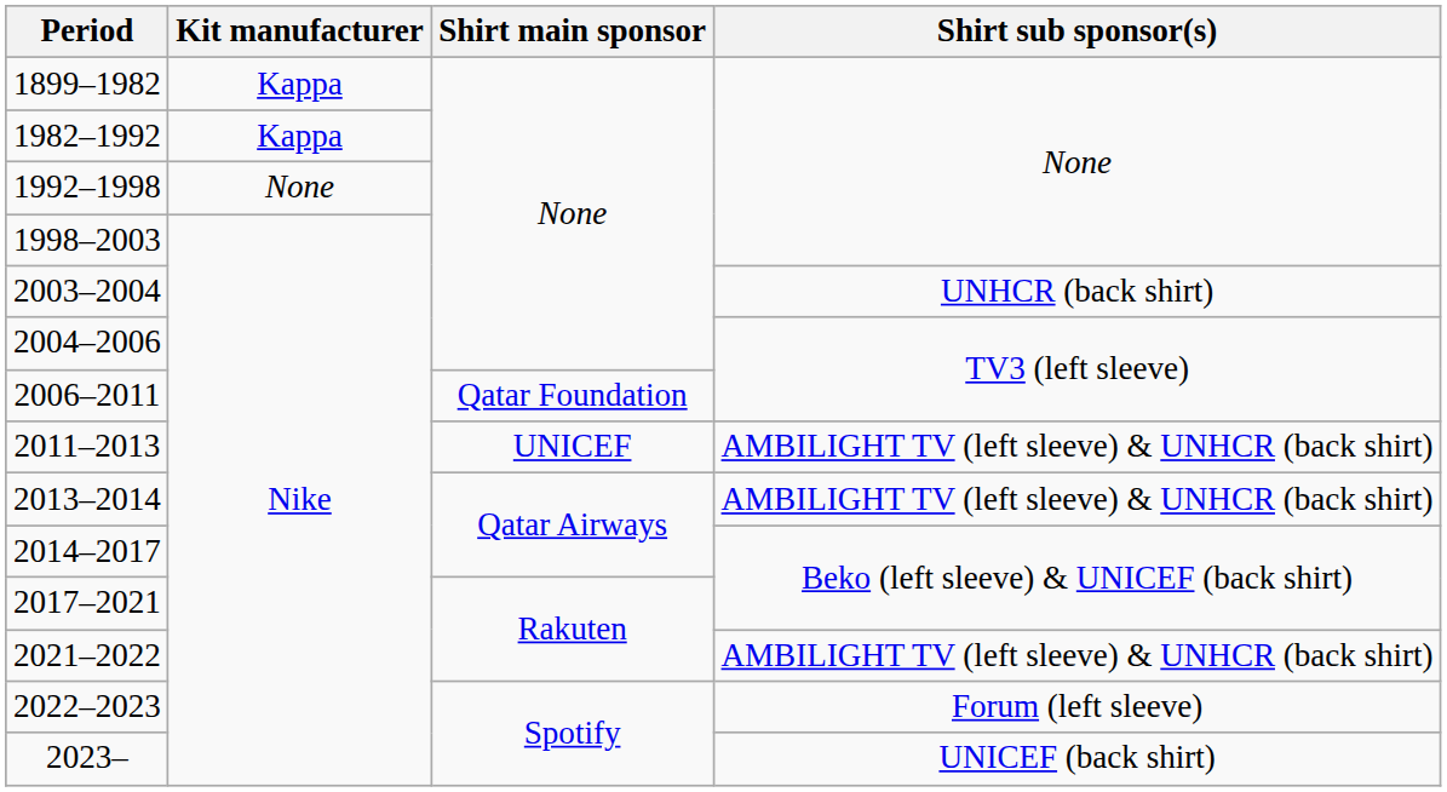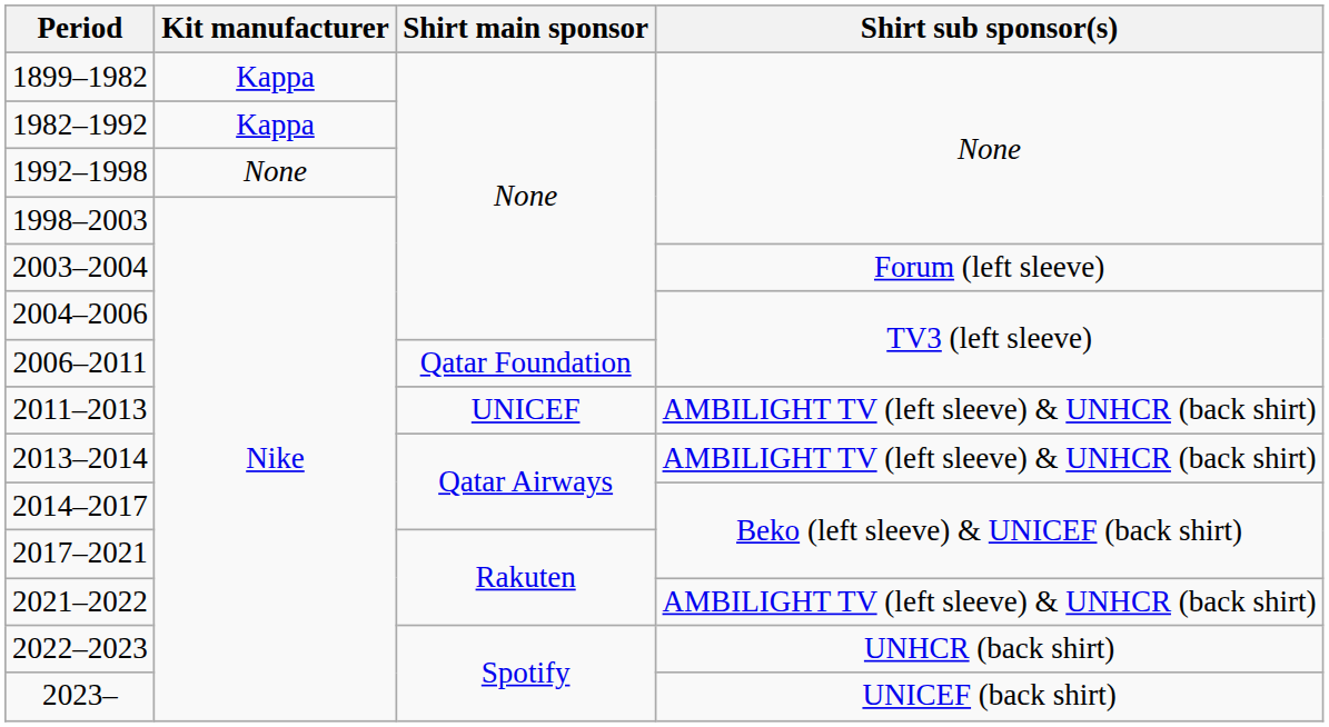 <table class="wikitable" style="text-align: center">
 <tr>
 <th>Period</th>
 <th>Kit manufacturer</th>
 <th>Shirt main sponsor</th>
 <th>Shirt sub sponsor(s)</th>
 </tr>
 <tr>
 <td>1899–1982</td>
 <td><a href='#'>Kappa</a></td>
 <td rowspan=6><em>None</em></td>
 <td rowspan=4><em>None</em></td>
 </tr>
 <tr>
 <td>1982–1992</td>
 <td><a href='#'>Kappa</a></td>
 </tr>
 <tr>
 <td>1992–1998</td>
 <td><em>None</em></td>
 </tr>
 <tr>
 <td>1998–2003</td>
 <td rowspan=11><a href='#'>Nike</a></td>
 </tr>
 <tr>
 <td>2003–2004</td>
-<td><a href='#'>UNHCR</a> (back shirt)</td>
+<td><a href='#'>Forum</a> (left sleeve)</td>
 </tr>
 <tr>
 <td>2004–2006</td>
 <td rowspan=2><a href='#'>TV3</a> (left sleeve)</td>
 </tr>
 <tr>
 <td>2006–2011</td>
 <td><a href='#'>Qatar Foundation</a></td>
 </tr>
 <tr>
 <td>2011–2013</td>
 <td><a href='#'>UNICEF</a></td>
 <td><a href='#'>AMBILIGHT TV</a> (left sleeve) & <a href='#'>UNHCR</a> (back shirt)</td>
 </tr>
 <tr>
 <td>2013–2014</td>
 <td rowspan="2"><a href='#'>Qatar Airways</a><br></td>
 <td><a href='#'>AMBILIGHT TV</a> (left sleeve) & <a href='#'>UNHCR</a> (back shirt)</td>
 </tr>
 <tr>
 <td>2014–2017</td>
 <td rowspan="2"><a href='#'>Beko</a> (left sleeve) & <a href='#'>UNICEF</a> (back shirt)</td>
 </tr>
 <tr>
 <td>2017–2021</td>
 <td rowspan=2><a href='#'>Rakuten</a><br></td>
 </tr>
 <tr>
 <td>2021–2022</td>
 <td><a href='#'>AMBILIGHT TV</a> (left sleeve) & <a href='#'>UNHCR</a> (back shirt)</td>
 </tr>
 <tr>
 <td>2022–2023</td>
 <td rowspan=2><a href='#'>Spotify</a></td>
-<td><a href='#'>Forum</a> (left sleeve)</td>
+<td><a href='#'>UNHCR</a> (back shirt)</td>
 </tr>
 <tr>
 <td>2023–</td>
 <td><a href='#'>UNICEF</a> (back shirt)</td>
 </tr>
 </table>
